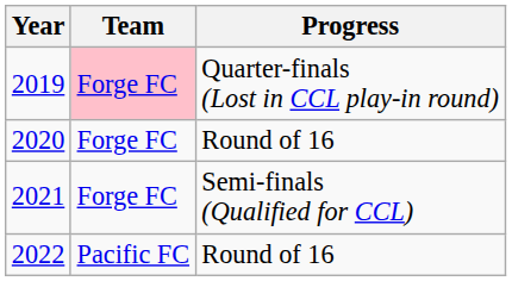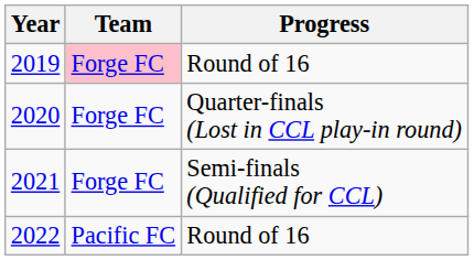 <table class="wikitable">
 <tr>
 <th>Year</th>
 <th>Team</th>
 <th>Progress</th>
 </tr>
 <tr>
 <td><a href='#'>2019</a></td>
 <td style="background: pink;"><a href='#'>Forge FC</a></td>
-<td>Quarter-finals<br><em>(Lost in <a href='#'>CCL</a> play-in round)</em></td>
+<td>Round of 16</td>
 </tr>
 <tr>
 <td><a href='#'>2020</a></td>
 <td><a href='#'>Forge FC</a></td>
-<td>Round of 16</td>
+<td>Quarter-finals<br><em>(Lost in <a href='#'>CCL</a> play-in round)</em></td>
 </tr>
 <tr>
 <td><a href='#'>2021</a></td>
 <td><a href='#'>Forge FC</a></td>
 <td>Semi-finals<br><em>(Qualified for <a href='#'>CCL</a>)</em></td>
 </tr>
 <tr>
 <td><a href='#'>2022</a></td>
 <td><a href='#'>Pacific FC</a></td>
 <td>Round of 16</td>
 </tr>
 </table>
